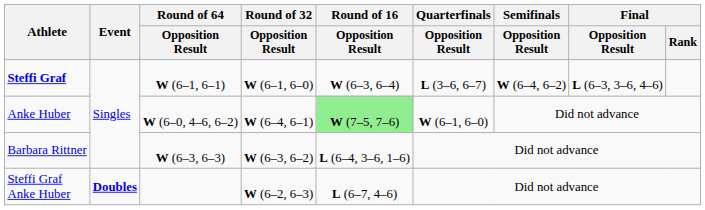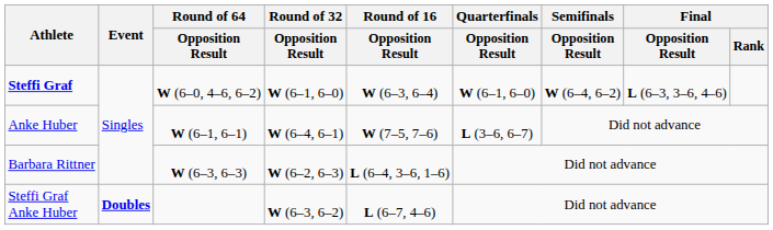 <table class="wikitable" style="font-size:90%">
 <tr>
 <th rowspan="2">Athlete</th>
 <th rowspan="2">Event</th>
 <th>Round of 64</th>
 <th>Round of 32</th>
 <th>Round of 16</th>
 <th>Quarterfinals</th>
 <th>Semifinals</th>
 <th colspan=2>Final</th>
 </tr>
 <tr style="font-size:95%">
 <th>Opposition<br>Result</th>
 <th>Opposition<br>Result</th>
 <th>Opposition<br>Result</th>
 <th>Opposition<br>Result</th>
 <th>Opposition<br>Result</th>
 <th>Opposition<br>Result</th>
 <th>Rank</th>
 </tr>
 <tr align=center>
 <td align=left><strong><a href='#'>Steffi Graf</a></strong></td>
 <td align=left rowspan=3><a href='#'>Singles</a></td>
-<td><br><strong>W</strong> (6–1, 6–1)</td>
+<td><br><strong>W</strong> (6–0, 4–6, 6–2)</td>
 <td><br><strong>W</strong> (6–1, 6–0)</td>
 <td><br><strong>W</strong> (6–3, 6–4)</td>
-<td><br><strong>L</strong> (3–6, 6–7)</td>
+<td><br><strong>W</strong> (6–1, 6–0)</td>
 <td><br><strong>W</strong> (6–4, 6–2)</td>
 <td><br><strong>L</strong> (6–3, 3–6, 4–6)</td>
 <td></td>
 </tr>
 <tr align=center>
 <td align=left><a href='#'>Anke Huber</a></td>
-<td><br><strong>W</strong> (6–0, 4–6, 6–2)</td>
+<td><br><strong>W</strong> (6–1, 6–1)</td>
 <td><br><strong>W</strong> (6–4, 6–1)</td>
-<td style="background: lightgreen;"><br><strong>W</strong> (7–5, 7–6)</td>
-<td><br><strong>W</strong> (6–1, 6–0)</td>
+<td><br><strong>W</strong> (7–5, 7–6)</td>
+<td><br><strong>L</strong> (3–6, 6–7)</td>
 <td colspan=3>Did not advance</td>
 </tr>
 <tr align=center>
 <td align=left><a href='#'>Barbara Rittner</a></td>
 <td><br><strong>W</strong> (6–3, 6–3)</td>
-<td><br><strong>W</strong> (6–3, 6–2)</td>
+<td><br><strong>W</strong> (6–2, 6–3)</td>
 <td><br><strong>L</strong> (6–4, 3–6, 1–6)</td>
 <td colspan=4>Did not advance</td>
 </tr>
 <tr align=center>
 <td align=left><a href='#'>Steffi Graf</a><br><a href='#'>Anke Huber</a></td>
 <td align=left><strong><a href='#'>Doubles</a></strong></td>
 <td></td>
-<td><br><strong>W</strong> (6–2, 6–3)</td>
+<td><br><strong>W</strong> (6–3, 6–2)</td>
 <td><br><strong>L</strong> (6–7, 4–6)</td>
 <td colspan=4>Did not advance</td>
 </tr>
 </table>
